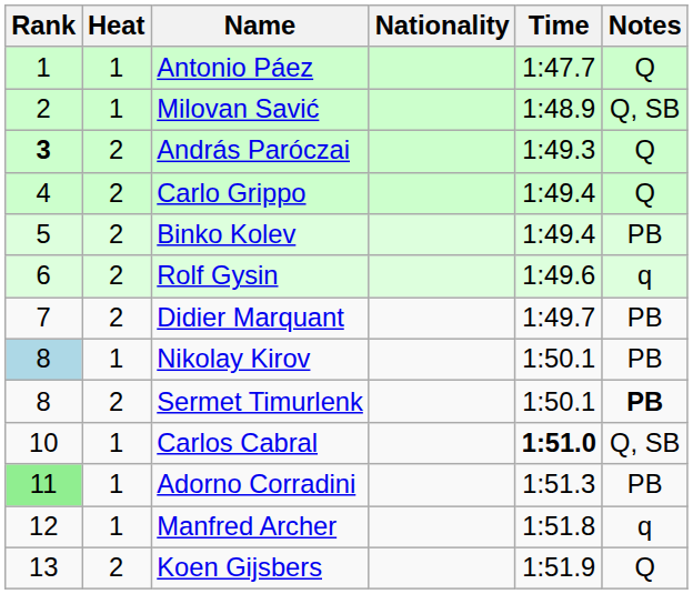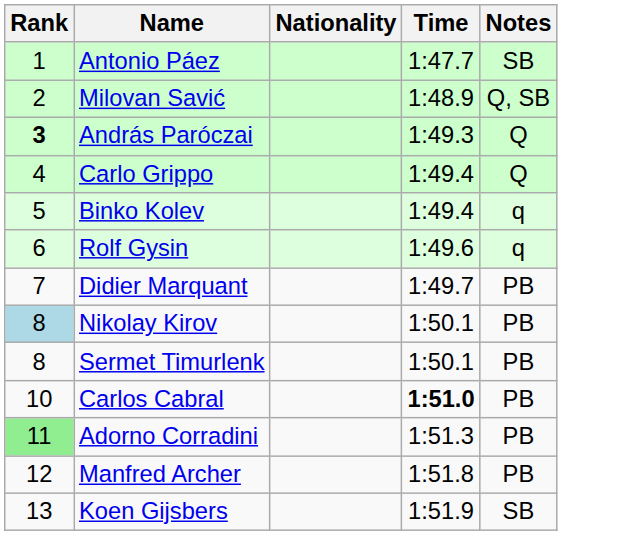 <table class="wikitable sortable" style="text-align:center">
 <tr>
 <th>Rank</th>
-<th>Heat</th>
 <th>Name</th>
 <th>Nationality</th>
 <th>Time</th>
 <th>Notes</th>
 </tr>
 <tr bgcolor=ccffcc>
 <td>1</td>
-<td>1</td>
 <td align="left"><a href='#'>Antonio Páez</a></td>
 <td align=left></td>
 <td>1:47.7</td>
-<td>Q</td>
+<td>SB</td>
 </tr>
 <tr bgcolor=ccffcc>
 <td>2</td>
-<td>1</td>
 <td align="left"><a href='#'>Milovan Savić</a></td>
 <td align=left></td>
 <td>1:48.9</td>
 <td>Q, SB</td>
 </tr>
 <tr bgcolor=ccffcc>
 <td><strong>3</strong></td>
-<td>2</td>
 <td align="left"><a href='#'>András Paróczai</a></td>
 <td align=left></td>
 <td>1:49.3</td>
 <td>Q</td>
 </tr>
 <tr bgcolor=ccffcc>
 <td>4</td>
-<td>2</td>
 <td align="left"><a href='#'>Carlo Grippo</a></td>
 <td align=left></td>
 <td>1:49.4</td>
 <td>Q</td>
 </tr>
 <tr bgcolor=ddffdd>
 <td>5</td>
-<td>2</td>
 <td align="left"><a href='#'>Binko Kolev</a></td>
 <td align=left></td>
 <td>1:49.4</td>
-<td>PB</td>
+<td>q</td>
 </tr>
 <tr bgcolor=ddffdd>
 <td>6</td>
-<td>2</td>
 <td align="left"><a href='#'>Rolf Gysin</a></td>
 <td align=left></td>
 <td>1:49.6</td>
 <td>q</td>
 </tr>
 <tr>
 <td>7</td>
-<td>2</td>
 <td align="left"><a href='#'>Didier Marquant</a></td>
 <td align=left></td>
 <td>1:49.7</td>
 <td>PB</td>
 </tr>
 <tr>
 <td style="background: lightblue;">8</td>
-<td>1</td>
 <td align="left"><a href='#'>Nikolay Kirov</a></td>
 <td align=left></td>
 <td>1:50.1</td>
 <td>PB</td>
 </tr>
 <tr>
 <td>8</td>
-<td>2</td>
 <td align="left"><a href='#'>Sermet Timurlenk</a></td>
 <td align=left></td>
 <td>1:50.1</td>
-<td><strong>PB</strong></td>
+<td>PB</td>
 </tr>
 <tr>
 <td>10</td>
-<td>1</td>
 <td align="left"><a href='#'>Carlos Cabral</a></td>
 <td align=left></td>
 <td><strong>1:51.0</strong></td>
-<td>Q, SB</td>
+<td>PB</td>
 </tr>
 <tr>
 <td style="background: lightgreen;">11</td>
-<td>1</td>
 <td align="left"><a href='#'>Adorno Corradini</a></td>
 <td align=left></td>
 <td>1:51.3</td>
 <td>PB</td>
 </tr>
 <tr>
 <td>12</td>
-<td>1</td>
 <td align="left"><a href='#'>Manfred Archer</a></td>
 <td align=left></td>
 <td>1:51.8</td>
-<td>q</td>
+<td>PB</td>
 </tr>
 <tr>
 <td>13</td>
-<td>2</td>
 <td align="left"><a href='#'>Koen Gijsbers</a></td>
 <td align=left></td>
 <td>1:51.9</td>
-<td>Q</td>
+<td>SB</td>
 </tr>
 </table>
